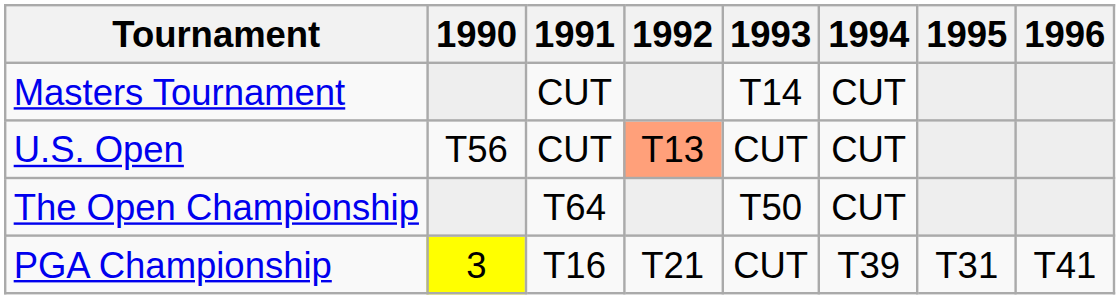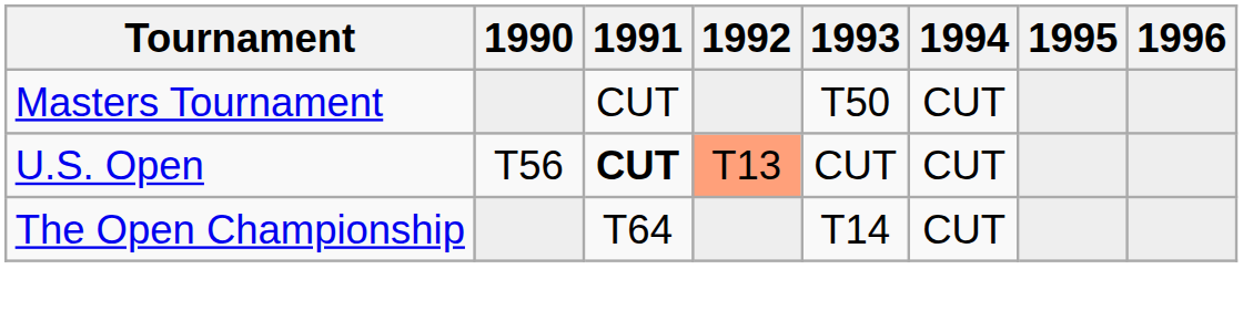 <table class="wikitable" style="font-size:95%;text-align:center;">
 <tr>
 <th>Tournament</th>
 <th>1990</th>
 <th>1991</th>
 <th>1992</th>
 <th>1993</th>
 <th>1994</th>
 <th>1995</th>
 <th>1996</th>
 </tr>
 <tr>
 <td align=left><a href='#'>Masters Tournament</a></td>
 <td style="background:#eeeeee;"></td>
 <td>CUT</td>
 <td style="background:#eeeeee;"></td>
-<td>T14</td>
+<td>T50</td>
 <td>CUT</td>
 <td style="background:#eeeeee;"></td>
 <td style="background:#eeeeee;"></td>
 </tr>
 <tr>
 <td align=left><a href='#'>U.S. Open</a></td>
 <td>T56</td>
-<td>CUT</td>
+<td><strong>CUT</strong></td>
 <td style="background: lightsalmon;">T13</td>
 <td>CUT</td>
 <td>CUT</td>
 <td style="background:#eeeeee;"></td>
 <td style="background:#eeeeee;"></td>
 </tr>
 <tr>
 <td align=left><a href='#'>The Open Championship</a></td>
 <td style="background:#eeeeee;"></td>
 <td>T64</td>
 <td style="background:#eeeeee;"></td>
-<td>T50</td>
+<td>T14</td>
 <td>CUT</td>
 <td style="background:#eeeeee;"></td>
 <td style="background:#eeeeee;"></td>
 </tr>
-<tr>
-<td align=left><a href='#'>PGA Championship</a></td>
-<td style="background:yellow;">3</td>
-<td>T16</td>
-<td>T21</td>
-<td>CUT</td>
-<td>T39</td>
-<td>T31</td>
-<td>T41</td>
-</tr>
 </table>
